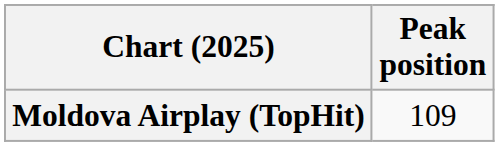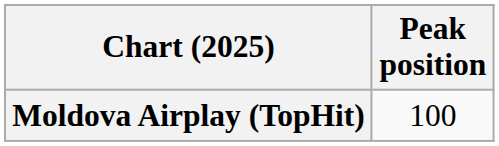 <table class="wikitable plainrowheaders" style="text-align:center">
 <tr>
 <th scope="col">Chart (2025)</th>
 <th scope="col">Peak<br>position</th>
 </tr>
 <tr>
 <th scope="row">Moldova Airplay (TopHit)</th>
-<td>109</td>
+<td>100</td>
 </tr>
 </table>
